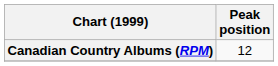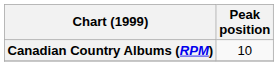 <table class="wikitable sortable plainrowheaders" style="text-align:center">
 <tr>
 <th scope="col">Chart (1999)</th>
 <th scope="col">Peak<br> position</th>
 </tr>
 <tr>
 <th scope="row">Canadian Country Albums (<em><a href='#'>RPM</a></em>)</th>
-<td>12</td>
+<td>10</td>
 </tr>
 <tr>
 </tr>
 <tr>
 </tr>
 </table>
